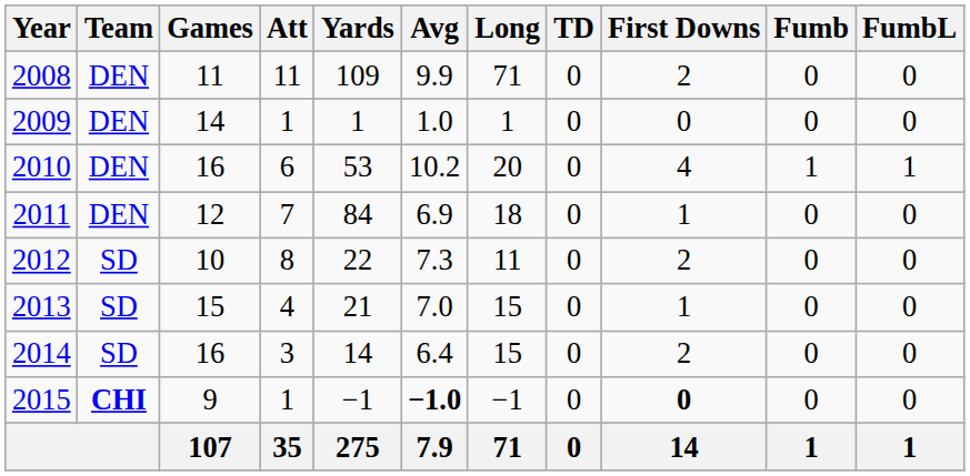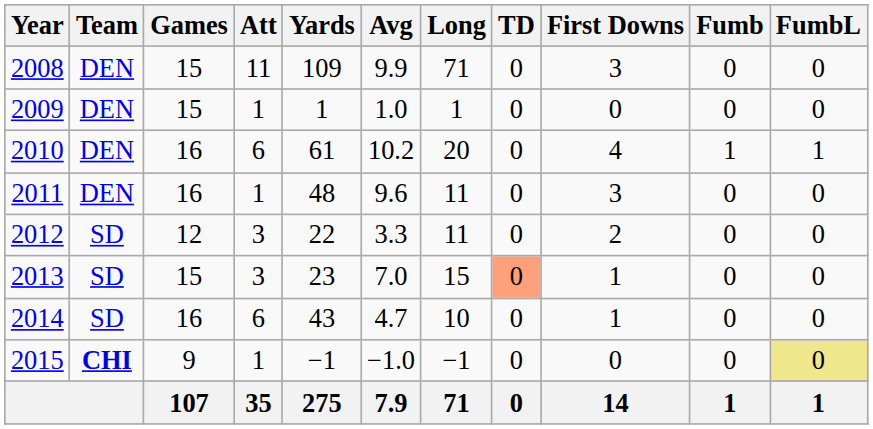 <table class="wikitable" style="text-align:center">
 <tr>
 <th>Year</th>
 <th>Team</th>
 <th>Games</th>
 <th>Att</th>
 <th>Yards</th>
 <th>Avg</th>
 <th>Long</th>
 <th>TD</th>
 <th>First Downs</th>
 <th>Fumb</th>
 <th>FumbL</th>
 </tr>
 <tr>
 <td><a href='#'>2008</a></td>
 <td><a href='#'>DEN</a></td>
-<td>11</td>
+<td>15</td>
 <td>11</td>
 <td>109</td>
 <td>9.9</td>
 <td>71</td>
 <td>0</td>
-<td>2</td>
+<td>3</td>
 <td>0</td>
 <td>0</td>
 </tr>
 <tr>
 <td><a href='#'>2009</a></td>
 <td><a href='#'>DEN</a></td>
-<td>14</td>
+<td>15</td>
 <td>1</td>
 <td>1</td>
 <td>1.0</td>
 <td>1</td>
 <td>0</td>
 <td>0</td>
 <td>0</td>
 <td>0</td>
 </tr>
 <tr>
 <td><a href='#'>2010</a></td>
 <td><a href='#'>DEN</a></td>
 <td>16</td>
 <td>6</td>
-<td>53</td>
+<td>61</td>
 <td>10.2</td>
 <td>20</td>
 <td>0</td>
 <td>4</td>
 <td>1</td>
 <td>1</td>
 </tr>
 <tr>
 <td><a href='#'>2011</a></td>
 <td><a href='#'>DEN</a></td>
-<td>12</td>
-<td>7</td>
-<td>84</td>
-<td>6.9</td>
-<td>18</td>
+<td>16</td>
+<td>1</td>
+<td>48</td>
+<td>9.6</td>
+<td>11</td>
 <td>0</td>
-<td>1</td>
+<td>3</td>
 <td>0</td>
 <td>0</td>
 </tr>
 <tr>
 <td><a href='#'>2012</a></td>
 <td><a href='#'>SD</a></td>
-<td>10</td>
-<td>8</td>
+<td>12</td>
+<td>3</td>
 <td>22</td>
-<td>7.3</td>
+<td>3.3</td>
 <td>11</td>
 <td>0</td>
 <td>2</td>
 <td>0</td>
 <td>0</td>
 </tr>
 <tr>
 <td><a href='#'>2013</a></td>
 <td><a href='#'>SD</a></td>
 <td>15</td>
-<td>4</td>
-<td>21</td>
+<td>3</td>
+<td>23</td>
 <td>7.0</td>
 <td>15</td>
-<td>0</td>
+<td style="background: lightsalmon;">0</td>
 <td>1</td>
 <td>0</td>
 <td>0</td>
 </tr>
 <tr>
 <td><a href='#'>2014</a></td>
 <td><a href='#'>SD</a></td>
 <td>16</td>
-<td>3</td>
-<td>14</td>
-<td>6.4</td>
-<td>15</td>
+<td>6</td>
+<td>43</td>
+<td>4.7</td>
+<td>10</td>
 <td>0</td>
-<td>2</td>
+<td>1</td>
 <td>0</td>
 <td>0</td>
 </tr>
 <tr>
 <td><a href='#'>2015</a></td>
 <td><strong><a href='#'>CHI</a></strong></td>
 <td>9</td>
 <td>1</td>
 <td>−1</td>
-<td><strong>−1.0</strong></td>
+<td>−1.0</td>
 <td>−1</td>
 <td>0</td>
-<td><strong>0</strong></td>
 <td>0</td>
 <td>0</td>
+<td style="background: khaki;">0</td>
 </tr>
 <tr>
 <th colspan="2"></th>
 <th>107</th>
 <th>35</th>
 <th>275</th>
 <th>7.9</th>
 <th>71</th>
 <th>0</th>
 <th>14</th>
 <th>1</th>
 <th>1</th>
 </tr>
 </table>
